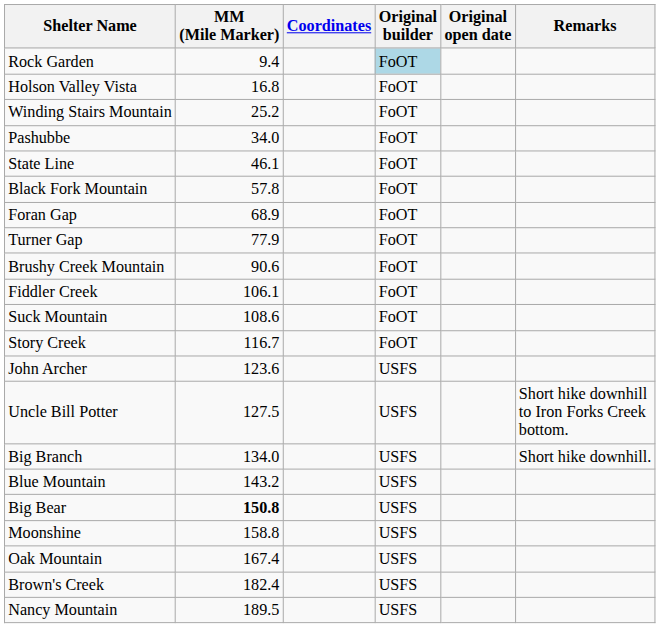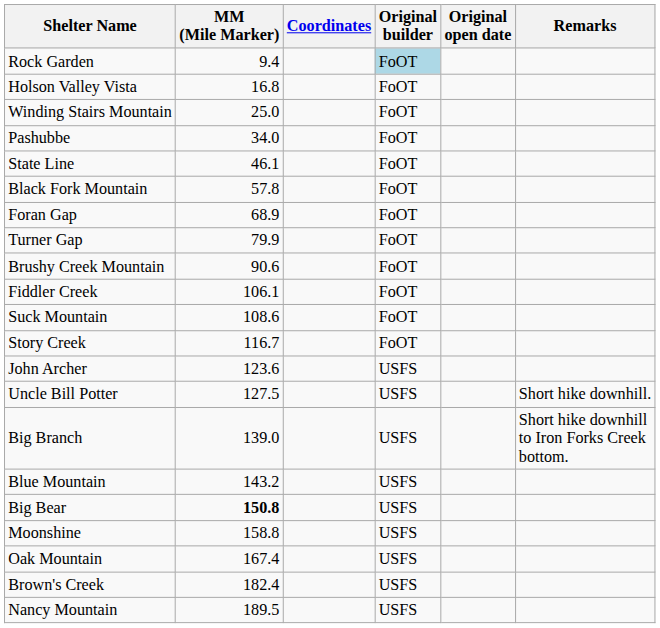 <table class="wikitable sortable">
 <tr>
 <th>Shelter Name</th>
 <th>MM<br>(Mile Marker)</th>
 <th><a href='#'>Coordinates</a></th>
 <th>Original<br>builder</th>
 <th>Original<br>open date</th>
 <th class=unsortable>Remarks</th>
 </tr>
 <tr>
 <td>Rock Garden</td>
 <td style="text-align: right;">9.4</td>
 <td></td>
 <td style="background: lightblue;">FoOT</td>
 <td></td>
 <td></td>
 </tr>
 <tr>
 <td>Holson Valley Vista</td>
 <td style="text-align: right;">16.8</td>
 <td></td>
 <td>FoOT</td>
 <td></td>
 <td></td>
 </tr>
 <tr>
 <td>Winding Stairs Mountain</td>
-<td style="text-align: right;">25.2</td>
+<td style="text-align: right;">25.0</td>
 <td></td>
 <td>FoOT</td>
 <td></td>
 <td></td>
 </tr>
 <tr>
 <td>Pashubbe</td>
 <td style="text-align: right;">34.0</td>
 <td></td>
 <td>FoOT</td>
 <td></td>
 <td></td>
 </tr>
 <tr>
 <td>State Line</td>
 <td style="text-align: right;">46.1</td>
 <td></td>
 <td>FoOT</td>
 <td></td>
 <td></td>
 </tr>
 <tr>
 <td>Black Fork Mountain</td>
 <td style="text-align: right;">57.8</td>
 <td></td>
 <td>FoOT</td>
 <td></td>
 <td></td>
 </tr>
 <tr>
 <td>Foran Gap</td>
 <td style="text-align: right;">68.9</td>
 <td></td>
 <td>FoOT</td>
 <td></td>
 <td></td>
 </tr>
 <tr>
 <td>Turner Gap</td>
-<td style="text-align: right;">77.9</td>
+<td style="text-align: right;">79.9</td>
 <td></td>
 <td>FoOT</td>
 <td></td>
 <td></td>
 </tr>
 <tr>
 <td>Brushy Creek Mountain</td>
 <td style="text-align: right;">90.6</td>
 <td></td>
 <td>FoOT</td>
 <td></td>
 <td></td>
 </tr>
 <tr>
 <td>Fiddler Creek</td>
 <td style="text-align: right;">106.1</td>
 <td></td>
 <td>FoOT</td>
 <td></td>
 <td></td>
 </tr>
 <tr>
 <td>Suck Mountain</td>
 <td style="text-align: right;">108.6</td>
 <td></td>
 <td>FoOT</td>
 <td></td>
 <td></td>
 </tr>
 <tr>
 <td>Story Creek</td>
 <td style="text-align: right;">116.7</td>
 <td></td>
 <td>FoOT</td>
 <td></td>
 <td></td>
 </tr>
 <tr>
 <td>John Archer</td>
 <td style="text-align: right;">123.6</td>
 <td></td>
 <td>USFS</td>
 <td></td>
 <td></td>
 </tr>
 <tr>
 <td>Uncle Bill Potter</td>
 <td style="text-align: right;">127.5</td>
 <td></td>
 <td>USFS</td>
 <td></td>
-<td>Short hike downhill<br>to Iron Forks Creek<br>bottom.</td>
+<td>Short hike downhill.</td>
 </tr>
 <tr>
 <td>Big Branch</td>
-<td style="text-align: right;">134.0</td>
+<td style="text-align: right;">139.0</td>
 <td></td>
 <td>USFS</td>
 <td></td>
-<td>Short hike downhill.</td>
+<td>Short hike downhill<br>to Iron Forks Creek<br>bottom.</td>
 </tr>
 <tr>
 <td>Blue Mountain</td>
 <td style="text-align: right;">143.2</td>
 <td></td>
 <td>USFS</td>
 <td></td>
 <td></td>
 </tr>
 <tr>
 <td>Big Bear</td>
 <td style="text-align: right;"><strong>150.8</strong></td>
 <td></td>
 <td>USFS</td>
 <td></td>
 <td></td>
 </tr>
 <tr>
 <td>Moonshine</td>
 <td style="text-align: right;">158.8</td>
 <td></td>
 <td>USFS</td>
 <td></td>
 <td></td>
 </tr>
 <tr>
 <td>Oak Mountain</td>
 <td style="text-align: right;">167.4</td>
 <td></td>
 <td>USFS</td>
 <td></td>
 <td></td>
 </tr>
 <tr>
 <td>Brown's Creek</td>
 <td style="text-align: right;">182.4</td>
 <td></td>
 <td>USFS</td>
 <td></td>
 <td></td>
 </tr>
 <tr>
 <td>Nancy Mountain</td>
 <td style="text-align: right;">189.5</td>
 <td></td>
 <td>USFS</td>
 <td></td>
 <td></td>
 </tr>
 </table>
